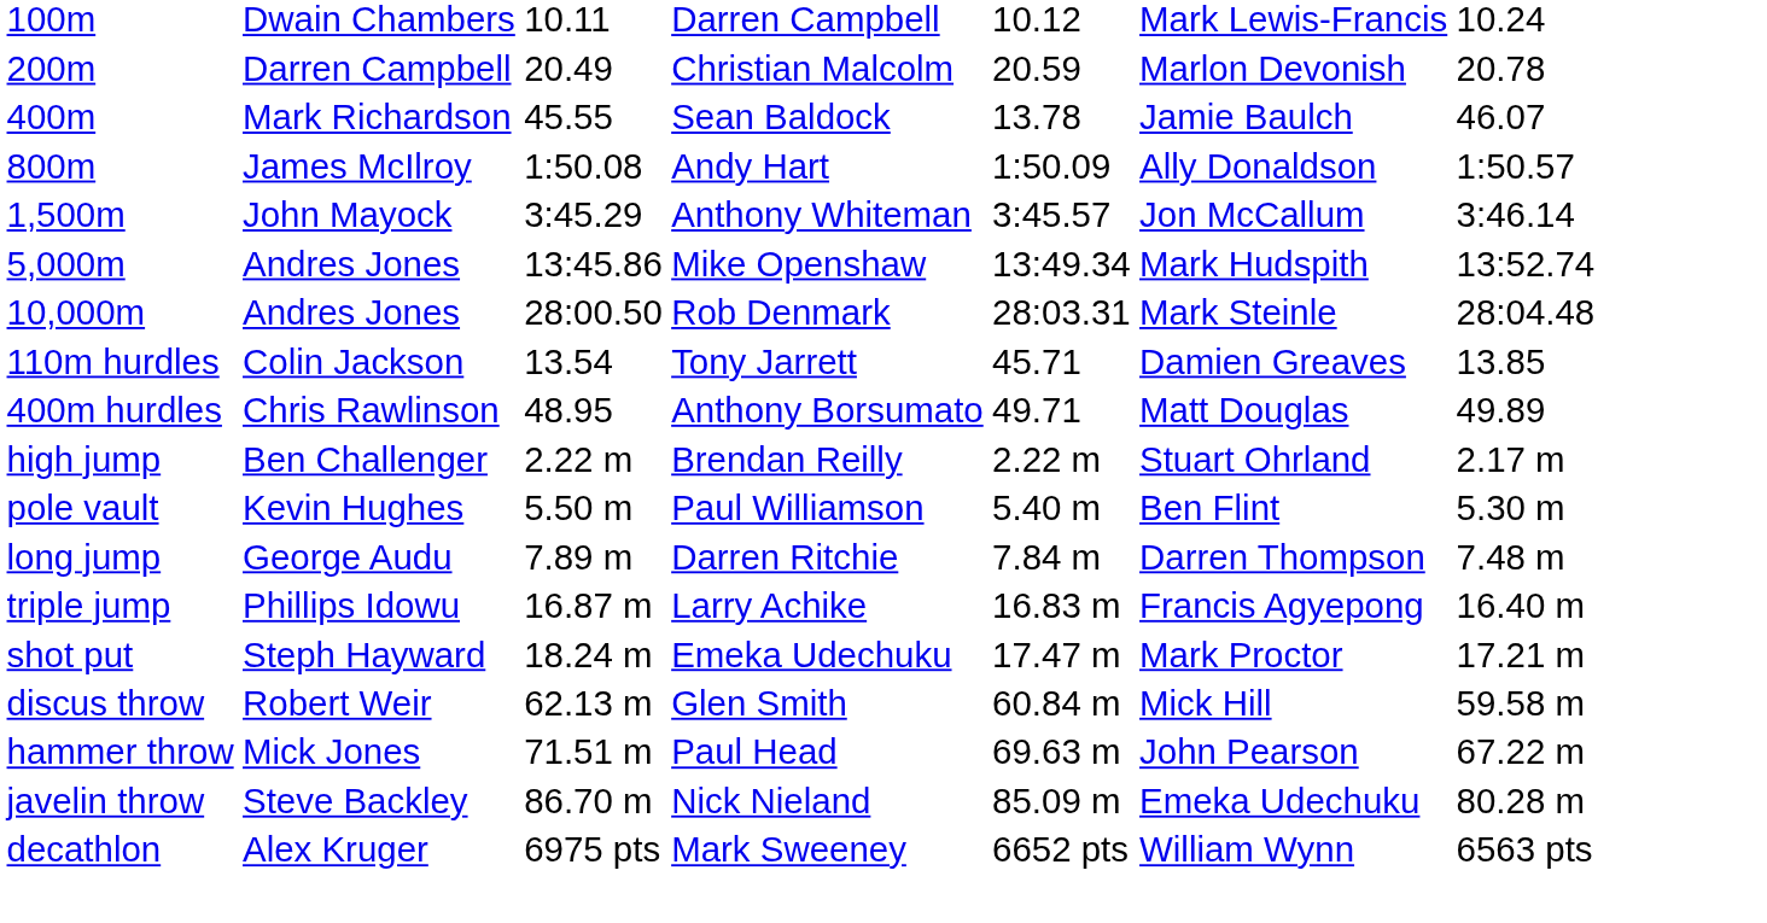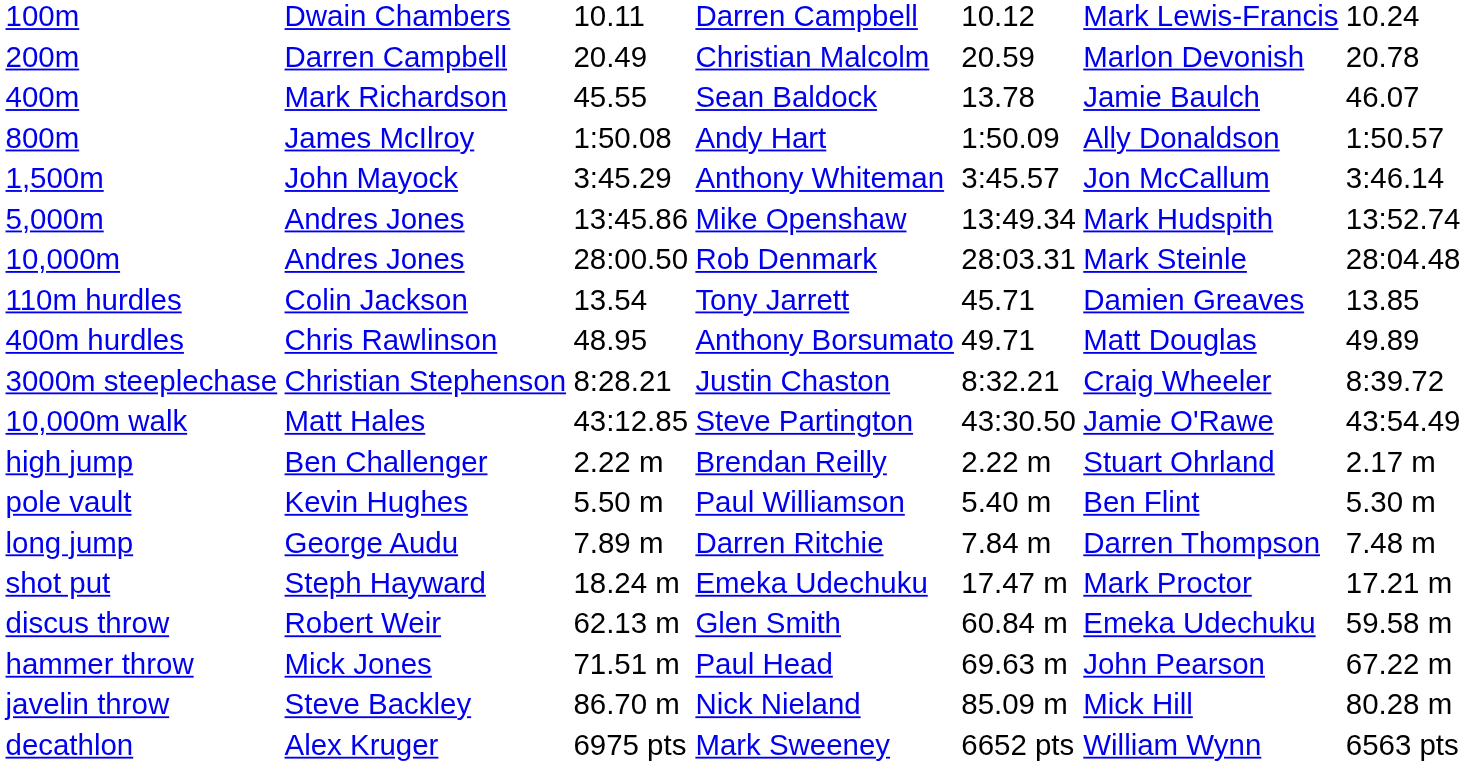 <table>
 <tr>
 <td><a href='#'>100m</a></td>
 <td><a href='#'>Dwain Chambers</a></td>
 <td>10.11</td>
 <td><a href='#'>Darren Campbell</a></td>
 <td>10.12</td>
 <td><a href='#'>Mark Lewis-Francis</a></td>
 <td>10.24</td>
 </tr>
 <tr>
 <td><a href='#'>200m</a></td>
 <td><a href='#'>Darren Campbell</a></td>
 <td>20.49</td>
 <td> <a href='#'>Christian Malcolm</a></td>
 <td>20.59</td>
 <td><a href='#'>Marlon Devonish</a></td>
 <td>20.78</td>
 </tr>
 <tr>
 <td><a href='#'>400m</a></td>
 <td><a href='#'>Mark Richardson</a></td>
 <td>45.55</td>
 <td><a href='#'>Sean Baldock</a></td>
 <td>13.78</td>
 <td> <a href='#'>Jamie Baulch</a></td>
 <td>46.07</td>
 </tr>
 <tr>
 <td><a href='#'>800m</a></td>
 <td><a href='#'>James McIlroy</a></td>
 <td>1:50.08</td>
 <td><a href='#'>Andy Hart</a></td>
 <td>1:50.09</td>
 <td><a href='#'>Ally Donaldson</a></td>
 <td>1:50.57</td>
 </tr>
 <tr>
 <td><a href='#'>1,500m</a></td>
 <td><a href='#'>John Mayock</a></td>
 <td>3:45.29</td>
 <td><a href='#'>Anthony Whiteman</a></td>
 <td>3:45.57</td>
 <td> <a href='#'>Jon McCallum</a></td>
 <td>3:46.14</td>
 </tr>
 <tr>
 <td><a href='#'>5,000m</a></td>
 <td> <a href='#'>Andres Jones</a></td>
 <td>13:45.86</td>
 <td><a href='#'>Mike Openshaw</a></td>
 <td>13:49.34</td>
 <td><a href='#'>Mark Hudspith</a></td>
 <td>13:52.74</td>
 </tr>
 <tr>
 <td><a href='#'>10,000m</a></td>
 <td> <a href='#'>Andres Jones</a></td>
 <td>28:00.50</td>
 <td><a href='#'>Rob Denmark</a></td>
 <td>28:03.31</td>
 <td><a href='#'>Mark Steinle</a></td>
 <td>28:04.48</td>
 </tr>
 <tr>
 <td><a href='#'>110m hurdles</a></td>
 <td> <a href='#'>Colin Jackson</a></td>
 <td>13.54</td>
 <td><a href='#'>Tony Jarrett</a></td>
 <td>45.71</td>
 <td><a href='#'>Damien Greaves</a></td>
 <td>13.85</td>
 </tr>
 <tr>
 <td><a href='#'>400m hurdles</a></td>
 <td><a href='#'>Chris Rawlinson</a></td>
 <td>48.95</td>
 <td><a href='#'>Anthony Borsumato</a></td>
 <td>49.71</td>
 <td><a href='#'>Matt Douglas</a></td>
 <td>49.89</td>
 </tr>
 <tr>
+<td><a href='#'>3000m steeplechase</a></td>
+<td><a href='#'>Christian Stephenson</a></td>
+<td>8:28.21</td>
+<td><a href='#'>Justin Chaston</a></td>
+<td>8:32.21</td>
+<td><a href='#'>Craig Wheeler</a></td>
+<td>8:39.72</td>
+</tr>
+<tr>
+<td><a href='#'>10,000m walk</a></td>
+<td><a href='#'>Matt Hales</a></td>
+<td>43:12.85</td>
+<td> <a href='#'>Steve Partington</a></td>
+<td>43:30.50</td>
+<td><a href='#'>Jamie O'Rawe</a></td>
+<td>43:54.49</td>
+</tr>
+<tr>
 <td><a href='#'>high jump</a></td>
 <td><a href='#'>Ben Challenger</a></td>
 <td>2.22 m</td>
 <td> <a href='#'>Brendan Reilly</a></td>
 <td>2.22 m</td>
 <td><a href='#'>Stuart Ohrland</a></td>
 <td>2.17 m</td>
 </tr>
 <tr>
 <td><a href='#'>pole vault</a></td>
 <td><a href='#'>Kevin Hughes</a></td>
 <td>5.50 m</td>
 <td><a href='#'>Paul Williamson</a></td>
 <td>5.40 m</td>
 <td><a href='#'>Ben Flint</a></td>
 <td>5.30 m</td>
 </tr>
 <tr>
 <td><a href='#'>long jump</a></td>
 <td><a href='#'>George Audu</a></td>
 <td>7.89 m</td>
 <td> <a href='#'>Darren Ritchie</a></td>
 <td>7.84 m</td>
 <td><a href='#'>Darren Thompson</a></td>
 <td>7.48 m</td>
 </tr>
 <tr>
-<td><a href='#'>triple jump</a></td>
-<td><a href='#'>Phillips Idowu</a></td>
-<td>16.87 m</td>
-<td><a href='#'>Larry Achike</a></td>
-<td>16.83 m</td>
-<td><a href='#'>Francis Agyepong</a></td>
-<td>16.40 m</td>
-</tr>
-<tr>
 <td><a href='#'>shot put</a></td>
 <td> <a href='#'>Steph Hayward</a></td>
 <td>18.24 m</td>
 <td><a href='#'>Emeka Udechuku</a></td>
 <td>17.47 m</td>
 <td><a href='#'>Mark Proctor</a></td>
 <td>17.21 m</td>
 </tr>
 <tr>
 <td><a href='#'>discus throw</a></td>
 <td><a href='#'>Robert Weir</a></td>
 <td>62.13 m</td>
 <td><a href='#'>Glen Smith</a></td>
 <td>60.84 m</td>
-<td><a href='#'>Mick Hill</a></td>
+<td><a href='#'>Emeka Udechuku</a></td>
 <td>59.58 m</td>
 </tr>
 <tr>
 <td><a href='#'>hammer throw</a></td>
 <td><a href='#'>Mick Jones</a></td>
 <td>71.51 m</td>
 <td><a href='#'>Paul Head</a></td>
 <td>69.63 m</td>
 <td><a href='#'>John Pearson</a></td>
 <td>67.22 m</td>
 </tr>
 <tr>
 <td><a href='#'>javelin throw</a></td>
 <td><a href='#'>Steve Backley</a></td>
 <td>86.70 m</td>
 <td><a href='#'>Nick Nieland</a></td>
 <td>85.09 m</td>
-<td><a href='#'>Emeka Udechuku</a></td>
+<td><a href='#'>Mick Hill</a></td>
 <td>80.28 m</td>
 </tr>
 <tr>
 <td><a href='#'>decathlon</a></td>
 <td><a href='#'>Alex Kruger</a></td>
 <td>6975 pts</td>
 <td><a href='#'>Mark Sweeney</a></td>
 <td>6652 pts</td>
 <td><a href='#'>William Wynn</a></td>
 <td>6563 pts</td>
 </tr>
 </table>
